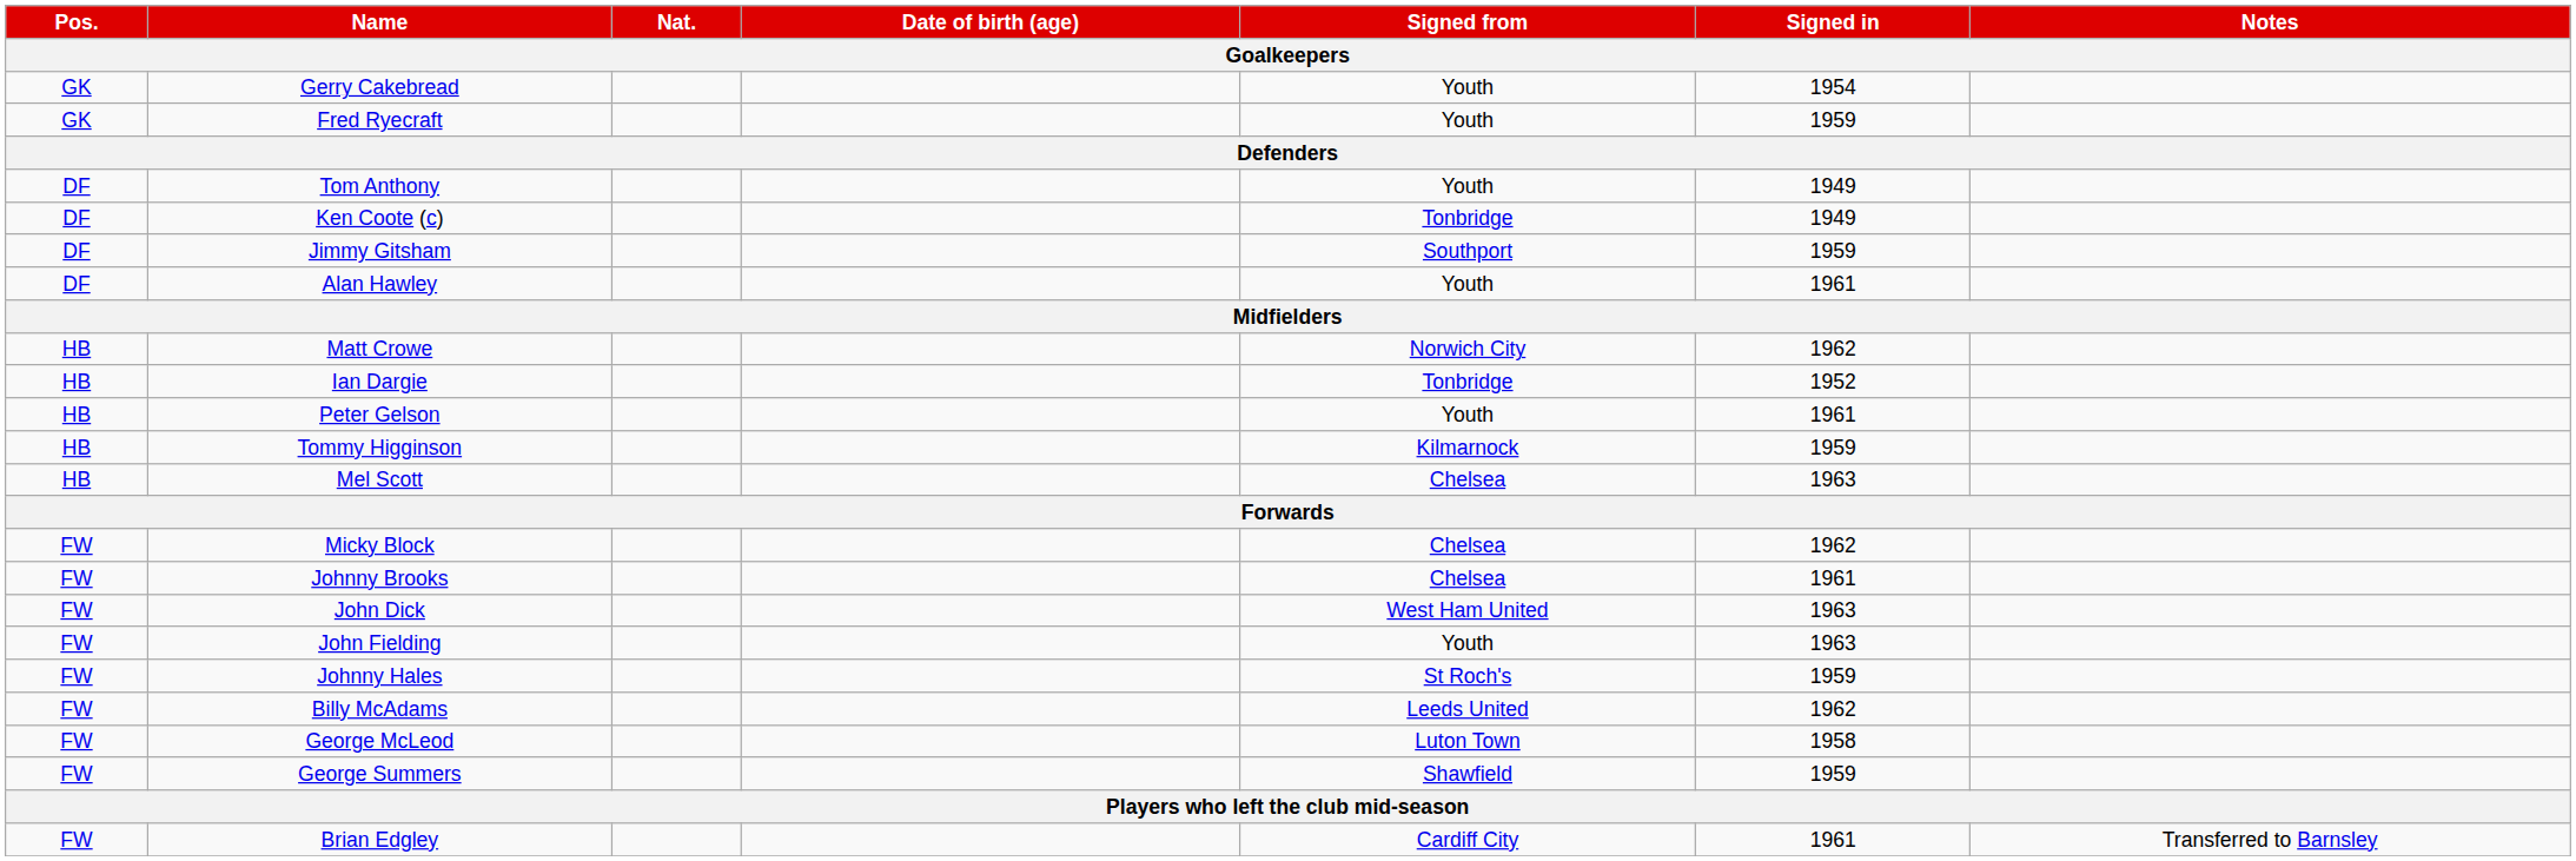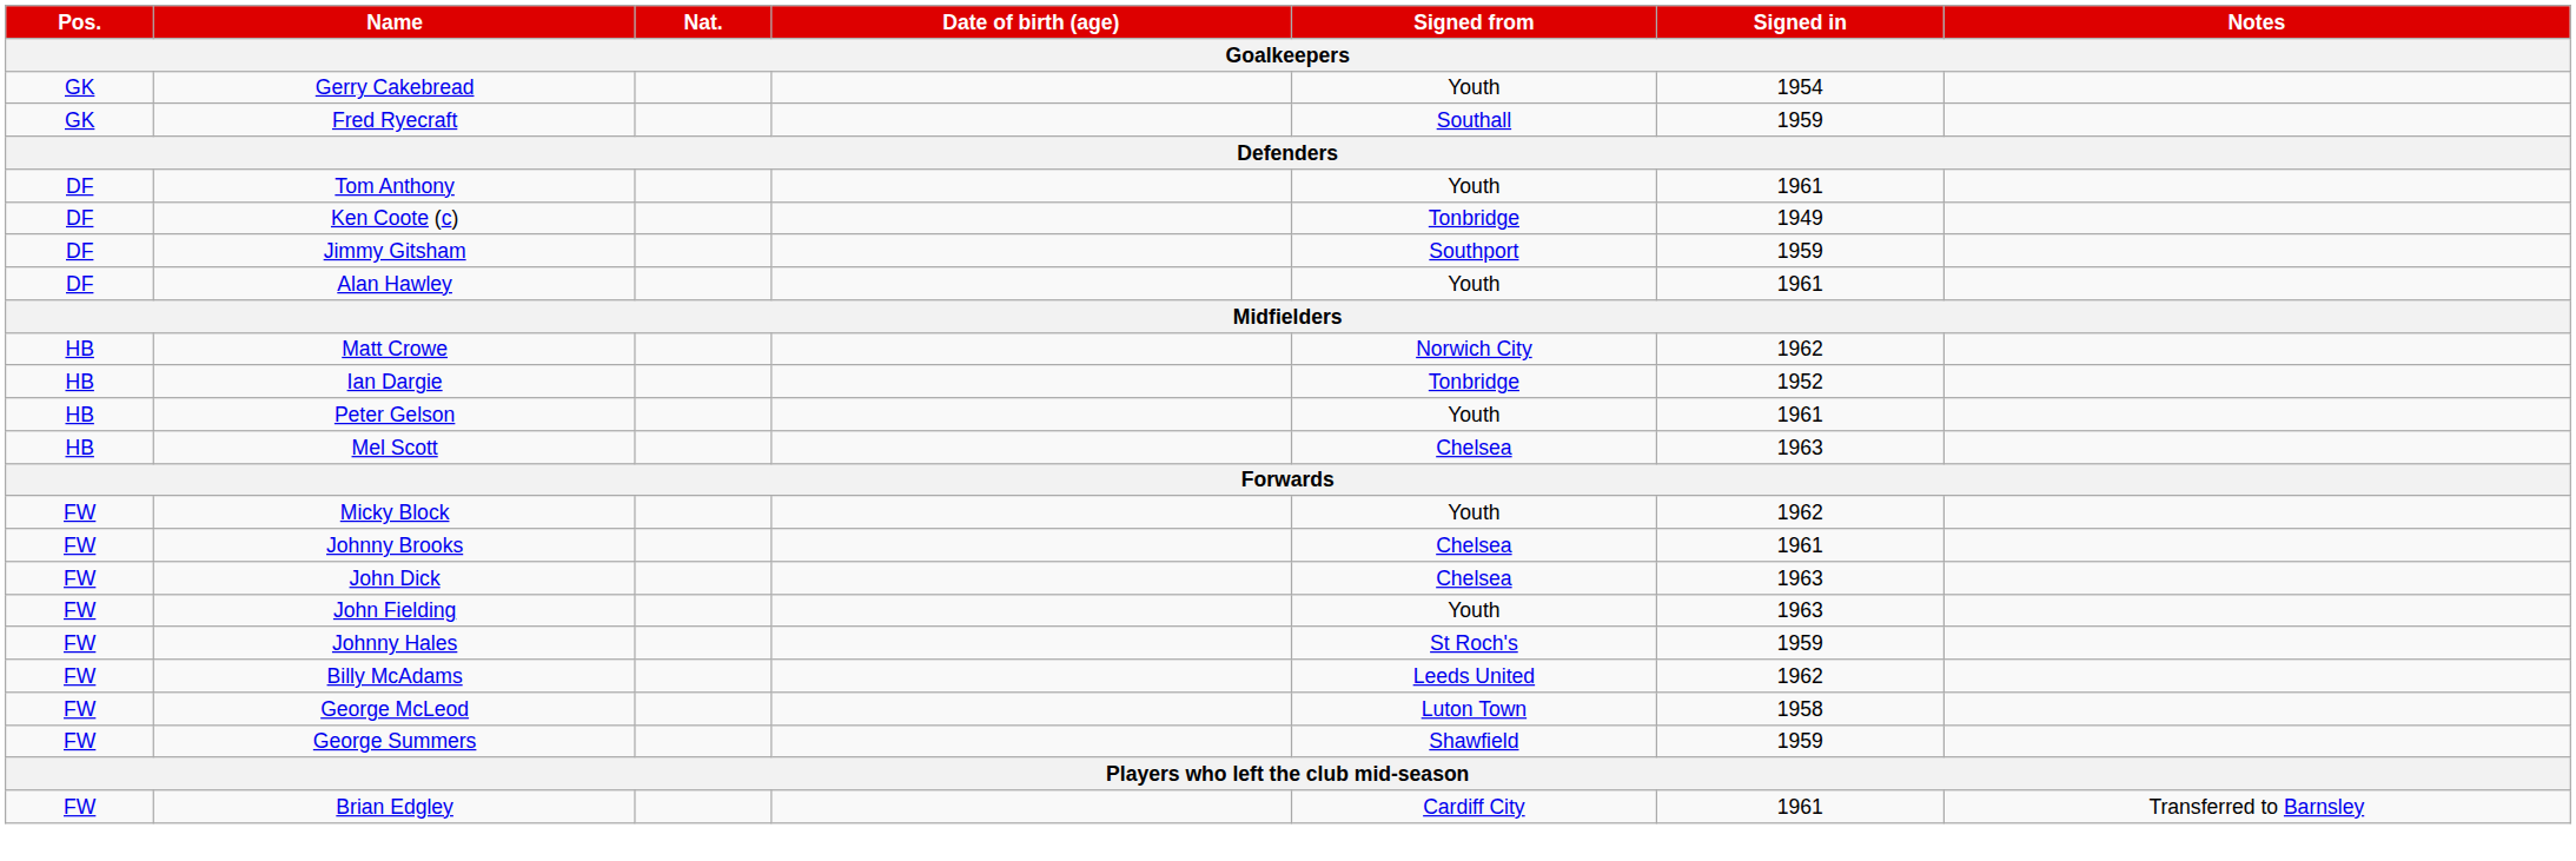 <table class="wikitable"  style="text-align:center; font-size:90%; width:90%;">
 <tr>
 <th style="background:#d00; color:white; text-align:center;">Pos.</th>
 <th style="background:#d00; color:white; text-align:center;">Name</th>
 <th style="background:#d00; color:white; text-align:center;">Nat.</th>
 <th style="background:#d00; color:white; text-align:center;">Date of birth (age)</th>
 <th style="background:#d00; color:white; text-align:center;">Signed from</th>
 <th style="background:#d00; color:white; text-align:center;">Signed in</th>
 <th style="background:#d00; color:white; text-align:center;">Notes</th>
 </tr>
 <tr>
 <th colspan="7">Goalkeepers</th>
 </tr>
 <tr>
 <td><a href='#'>GK</a></td>
 <td><a href='#'>Gerry Cakebread</a></td>
 <td></td>
 <td></td>
 <td>Youth</td>
 <td>1954</td>
 <td></td>
 </tr>
 <tr>
 <td><a href='#'>GK</a></td>
 <td><a href='#'>Fred Ryecraft</a></td>
 <td></td>
 <td></td>
-<td>Youth</td>
+<td><a href='#'>Southall</a></td>
 <td>1959</td>
 <td></td>
 </tr>
 <tr>
 <th colspan="7">Defenders</th>
 </tr>
 <tr>
 <td><a href='#'>DF</a></td>
 <td><a href='#'>Tom Anthony</a></td>
 <td></td>
 <td></td>
 <td>Youth</td>
-<td>1949</td>
+<td>1961</td>
 <td></td>
 </tr>
 <tr>
 <td><a href='#'>DF</a></td>
 <td><a href='#'>Ken Coote</a> (<a href='#'>c</a>)</td>
 <td></td>
 <td></td>
 <td><a href='#'>Tonbridge</a></td>
 <td>1949</td>
 <td></td>
 </tr>
 <tr>
 <td><a href='#'>DF</a></td>
 <td><a href='#'>Jimmy Gitsham</a></td>
 <td></td>
 <td></td>
 <td><a href='#'>Southport</a></td>
 <td>1959</td>
 <td></td>
 </tr>
 <tr>
 <td><a href='#'>DF</a></td>
 <td><a href='#'>Alan Hawley</a></td>
 <td></td>
 <td></td>
 <td>Youth</td>
 <td>1961</td>
 <td></td>
 </tr>
 <tr>
 <th colspan="7">Midfielders</th>
 </tr>
 <tr>
 <td><a href='#'>HB</a></td>
 <td><a href='#'>Matt Crowe</a></td>
 <td></td>
 <td></td>
 <td><a href='#'>Norwich City</a></td>
 <td>1962</td>
 <td></td>
 </tr>
 <tr>
 <td><a href='#'>HB</a></td>
 <td><a href='#'>Ian Dargie</a></td>
 <td></td>
 <td></td>
 <td><a href='#'>Tonbridge</a></td>
 <td>1952</td>
 <td></td>
 </tr>
 <tr>
 <td><a href='#'>HB</a></td>
 <td><a href='#'>Peter Gelson</a></td>
 <td></td>
 <td></td>
 <td>Youth</td>
 <td>1961</td>
 <td></td>
 </tr>
 <tr>
 <td><a href='#'>HB</a></td>
-<td><a href='#'>Tommy Higginson</a></td>
-<td></td>
-<td></td>
-<td><a href='#'>Kilmarnock</a></td>
-<td>1959</td>
-<td></td>
-</tr>
-<tr>
-<td><a href='#'>HB</a></td>
 <td><a href='#'>Mel Scott</a></td>
 <td></td>
 <td></td>
 <td><a href='#'>Chelsea</a></td>
 <td>1963</td>
 <td></td>
 </tr>
 <tr>
 <th colspan="7">Forwards</th>
 </tr>
 <tr>
 <td><a href='#'>FW</a></td>
 <td><a href='#'>Micky Block</a></td>
 <td></td>
 <td></td>
-<td><a href='#'>Chelsea</a></td>
+<td>Youth</td>
 <td>1962</td>
 <td></td>
 </tr>
 <tr>
 <td><a href='#'>FW</a></td>
 <td><a href='#'>Johnny Brooks</a></td>
 <td></td>
 <td></td>
 <td><a href='#'>Chelsea</a></td>
 <td>1961</td>
 <td></td>
 </tr>
 <tr>
 <td><a href='#'>FW</a></td>
 <td><a href='#'>John Dick</a></td>
 <td></td>
 <td></td>
-<td><a href='#'>West Ham United</a></td>
+<td><a href='#'>Chelsea</a></td>
 <td>1963</td>
 <td></td>
 </tr>
 <tr>
 <td><a href='#'>FW</a></td>
 <td><a href='#'>John Fielding</a></td>
 <td></td>
 <td></td>
 <td>Youth</td>
 <td>1963</td>
 <td></td>
 </tr>
 <tr>
 <td><a href='#'>FW</a></td>
 <td><a href='#'>Johnny Hales</a></td>
 <td></td>
 <td></td>
 <td><a href='#'>St Roch's</a></td>
 <td>1959</td>
 <td></td>
 </tr>
 <tr>
 <td><a href='#'>FW</a></td>
 <td><a href='#'>Billy McAdams</a></td>
 <td></td>
 <td></td>
 <td><a href='#'>Leeds United</a></td>
 <td>1962</td>
 <td></td>
 </tr>
 <tr>
 <td><a href='#'>FW</a></td>
 <td><a href='#'>George McLeod</a></td>
 <td></td>
 <td></td>
 <td><a href='#'>Luton Town</a></td>
 <td>1958</td>
 <td></td>
 </tr>
 <tr>
 <td><a href='#'>FW</a></td>
 <td><a href='#'>George Summers</a></td>
 <td></td>
 <td></td>
 <td><a href='#'>Shawfield</a></td>
 <td>1959</td>
 <td></td>
 </tr>
 <tr>
 <th colspan="7">Players who left the club mid-season</th>
 </tr>
 <tr>
 <td><a href='#'>FW</a></td>
 <td><a href='#'>Brian Edgley</a></td>
 <td></td>
 <td></td>
 <td><a href='#'>Cardiff City</a></td>
 <td>1961</td>
 <td>Transferred to <a href='#'>Barnsley</a></td>
 </tr>
 </table>
